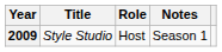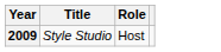 <table class="wikitable plainrowheaders">
 <tr>
 <th scope="col">Year</th>
 <th scope="col">Title</th>
 <th scope="col">Role</th>
-<th scope="col">Notes</th>
 <th scope="col" class="unsortable"></th>
 </tr>
 <tr>
 <th scope="row">2009</th>
 <td><em>Style Studio</em></td>
 <td>Host</td>
-<td>Season 1</td>
 <td style="text-align:center"></td>
 </tr>
 </table>
